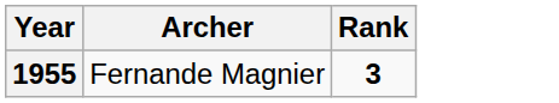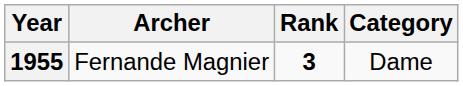 <table class="wikitable" style="text-align:center;">
 <tr>
 <th scope="col">Year</th>
 <th scope="col">Archer</th>
 <th scope="col">Rank</th>
+<th scope="col">Category</th>
 </tr>
 <tr>
 <th scope="row">1955</th>
 <td>Fernande Magnier</td>
 <td><strong> 3</strong></td>
+<td>Dame</td>
 </tr>
 </table>
